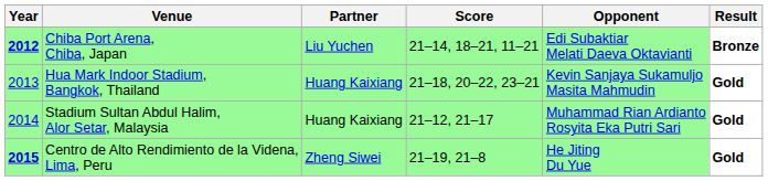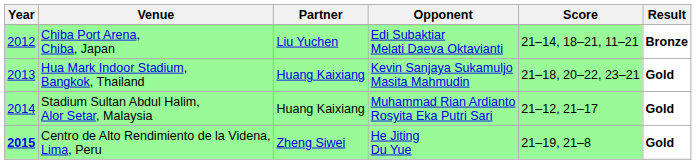 <table class="sortable wikitable" style="font-size: 90%">
 <tr>
 <th>Year</th>
 <th>Venue</th>
 <th>Partner</th>
+<th>Opponent</th>
 <th>Score</th>
-<th>Opponent</th>
 <th>Result</th>
 </tr>
 <tr style="background:#98FB98">
-<td align="center"><strong><a href='#'>2012</a></strong></td>
+<td align="center"><a href='#'>2012</a></td>
 <td align="left"><a href='#'>Chiba Port Arena</a>,<br><a href='#'>Chiba</a>, Japan</td>
 <td align="left"> <a href='#'>Liu Yuchen</a></td>
+<td align="left"> <a href='#'>Edi Subaktiar</a><br> <a href='#'>Melati Daeva Oktavianti</a></td>
 <td align="left">21–14, 18–21, 11–21</td>
-<td align="left"> <a href='#'>Edi Subaktiar</a><br> <a href='#'>Melati Daeva Oktavianti</a></td>
 <td style="text-align:left; background:white"> <strong>Bronze</strong></td>
 </tr>
 <tr style="background:#98FB98">
 <td align="center"><a href='#'>2013</a></td>
 <td align="left"><a href='#'>Hua Mark Indoor Stadium</a>,<br><a href='#'>Bangkok</a>, Thailand</td>
 <td align="left"> <a href='#'>Huang Kaixiang</a></td>
+<td align="left"> <a href='#'>Kevin Sanjaya Sukamuljo</a><br> <a href='#'>Masita Mahmudin</a></td>
 <td align="left">21–18, 20–22, 23–21</td>
-<td align="left"> <a href='#'>Kevin Sanjaya Sukamuljo</a><br> <a href='#'>Masita Mahmudin</a></td>
 <td style="text-align:left; background:white"> <strong>Gold</strong></td>
 </tr>
 <tr style="background:#98FB98">
 <td align="center"><a href='#'>2014</a></td>
 <td align="left">Stadium Sultan Abdul Halim,<br><a href='#'>Alor Setar</a>, Malaysia</td>
 <td align="left"> Huang Kaixiang</td>
+<td align="left"> <a href='#'>Muhammad Rian Ardianto</a><br> <a href='#'>Rosyita Eka Putri Sari</a></td>
 <td align="left">21–12, 21–17</td>
-<td align="left"> <a href='#'>Muhammad Rian Ardianto</a><br> <a href='#'>Rosyita Eka Putri Sari</a></td>
 <td style="text-align:left; background:white"> <strong>Gold</strong></td>
 </tr>
 <tr style="background:#98FB98">
 <td align="center"><strong><a href='#'>2015</a></strong></td>
 <td align="left">Centro de Alto Rendimiento de la Videna,<br><a href='#'>Lima</a>, Peru</td>
 <td align="left"> <a href='#'>Zheng Siwei</a></td>
+<td align="left"> <a href='#'>He Jiting</a><br> <a href='#'>Du Yue</a></td>
 <td align="left">21–19, 21–8</td>
-<td align="left"> <a href='#'>He Jiting</a><br> <a href='#'>Du Yue</a></td>
 <td style="text-align:left; background:white"> <strong>Gold</strong></td>
 </tr>
 </table>
